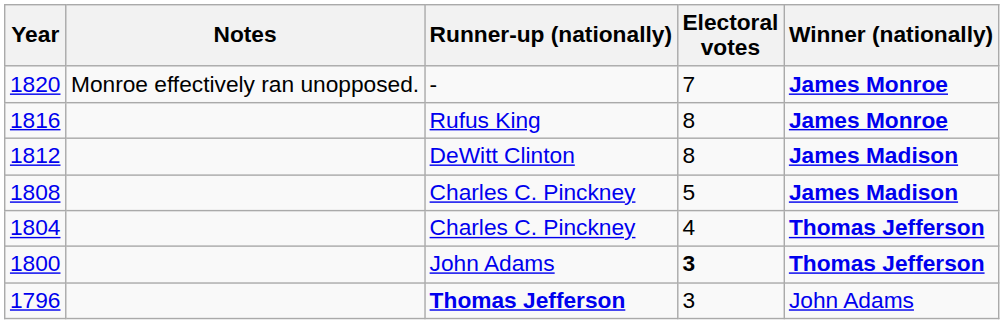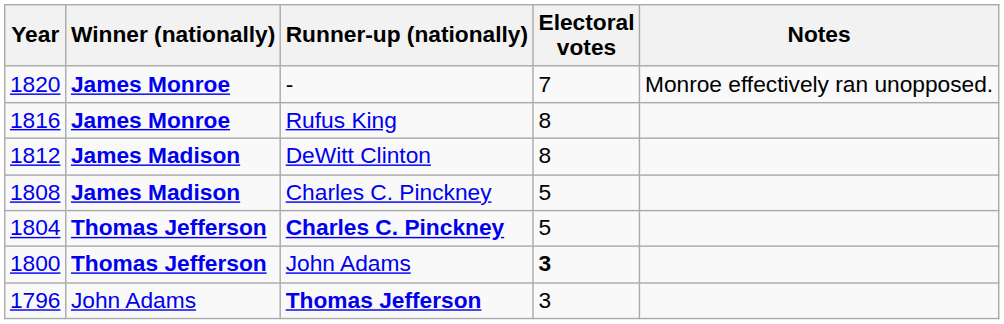 <table class="wikitable sortable">
 <tr>
 <th data-sort-type="number">Year</th>
-<th class="unsortable">Notes</th>
+<th>Winner (nationally)</th>
 <th>Runner-up (nationally)</th>
 <th data-sort-type="number">Electoral<br>votes</th>
-<th>Winner (nationally)</th>
+<th class="unsortable">Notes</th>
 </tr>
 <tr>
 <td><a href='#'>1820</a></td>
-<td>Monroe effectively ran unopposed.</td>
+<td><strong><a href='#'>James Monroe</a></strong></td>
 <td>-</td>
 <td>7</td>
-<td><strong><a href='#'>James Monroe</a></strong></td>
+<td>Monroe effectively ran unopposed.</td>
 </tr>
 <tr>
 <td><a href='#'>1816</a></td>
-<td></td>
+<td><strong><a href='#'>James Monroe</a></strong></td>
 <td><a href='#'>Rufus King</a></td>
 <td>8</td>
-<td><strong><a href='#'>James Monroe</a></strong></td>
+<td></td>
 </tr>
 <tr>
 <td><a href='#'>1812</a></td>
-<td></td>
+<td><strong><a href='#'>James Madison</a></strong></td>
 <td><a href='#'>DeWitt Clinton</a></td>
 <td>8</td>
-<td><strong><a href='#'>James Madison</a></strong></td>
+<td></td>
 </tr>
 <tr>
 <td><a href='#'>1808</a></td>
-<td></td>
+<td><strong><a href='#'>James Madison</a></strong></td>
 <td><a href='#'>Charles C. Pinckney</a></td>
 <td>5</td>
-<td><strong><a href='#'>James Madison</a></strong></td>
+<td></td>
 </tr>
 <tr>
 <td><a href='#'>1804</a></td>
+<td><strong><a href='#'>Thomas Jefferson</a></strong></td>
+<td><strong><a href='#'>Charles C. Pinckney</a></strong></td>
+<td>5</td>
 <td></td>
-<td><a href='#'>Charles C. Pinckney</a></td>
-<td>4</td>
-<td><strong><a href='#'>Thomas Jefferson</a></strong></td>
 </tr>
 <tr>
 <td><a href='#'>1800</a></td>
-<td></td>
+<td><strong><a href='#'>Thomas Jefferson</a></strong></td>
 <td><a href='#'>John Adams</a></td>
 <td><strong>3</strong></td>
-<td><strong><a href='#'>Thomas Jefferson</a></strong></td>
+<td></td>
 </tr>
 <tr>
 <td><a href='#'>1796</a></td>
-<td></td>
+<td><a href='#'>John Adams</a></td>
 <td><strong><a href='#'>Thomas Jefferson</a></strong></td>
 <td>3</td>
-<td><a href='#'>John Adams</a></td>
+<td></td>
 </tr>
 </table>
